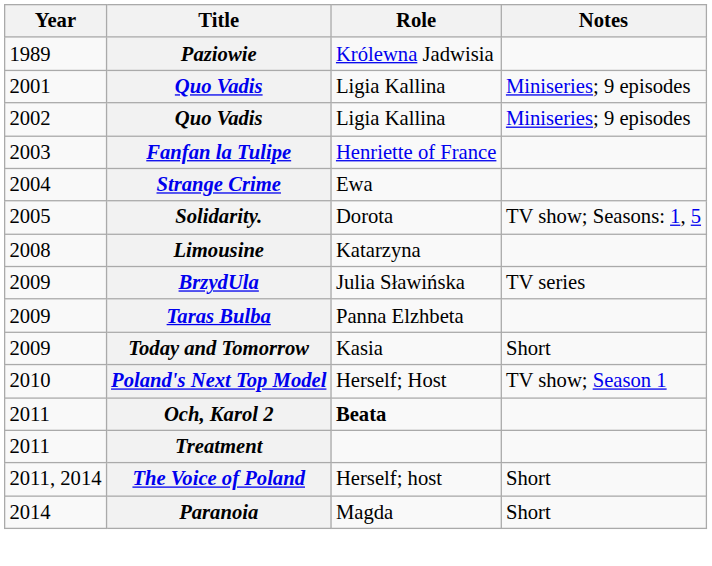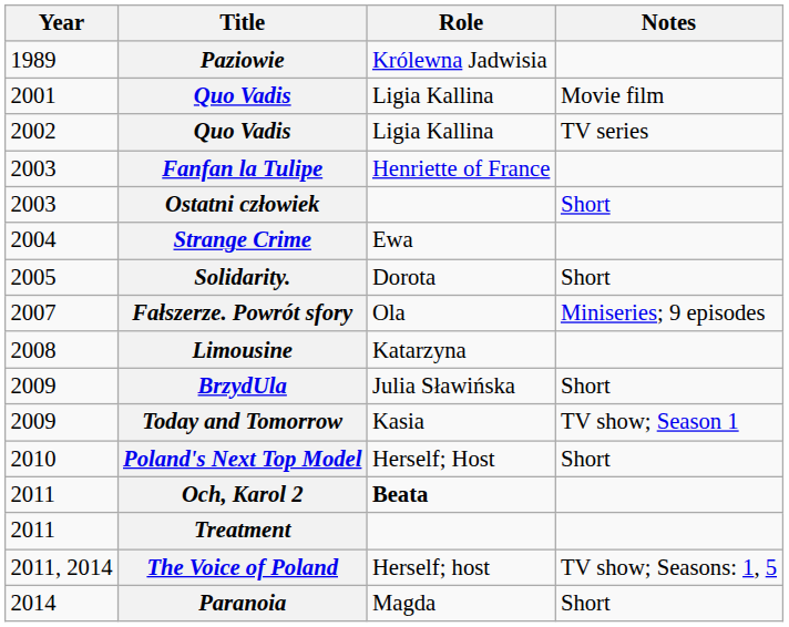 <table class="wikitable plainrowheaders sortable" style="margin-right: 0;">
 <tr>
 <th scope="col">Year</th>
 <th scope="col">Title</th>
 <th scope="col">Role</th>
 <th scope="col" class="unsortable">Notes</th>
 </tr>
 <tr>
 <td>1989</td>
 <th scope="row"><em>Paziowie</em></th>
 <td><a href='#'>Królewna</a> Jadwisia</td>
 </tr>
 <tr>
 <td>2001</td>
 <th scope="row"><em><a href='#'>Quo Vadis</a></em></th>
 <td>Ligia Kallina</td>
-<td><a href='#'>Miniseries</a>; 9 episodes</td>
+<td>Movie film</td>
 </tr>
 <tr>
 <td>2002</td>
 <th scope="row"><em>Quo Vadis</em></th>
 <td>Ligia Kallina</td>
-<td><a href='#'>Miniseries</a>; 9 episodes</td>
+<td>TV series</td>
 </tr>
 <tr>
 <td>2003</td>
 <th scope="row"><em><a href='#'>Fanfan la Tulipe</a></em></th>
 <td><a href='#'>Henriette of France</a></td>
 <td></td>
+</tr>
+<tr>
+<td>2003</td>
+<th scope="row"><em>Ostatni człowiek</em></th>
+<td></td>
+<td><a href='#'>Short</a></td>
 </tr>
 <tr>
 <td>2004</td>
 <th scope="row"><em><a href='#'>Strange Crime</a></em></th>
 <td>Ewa</td>
 <td></td>
 </tr>
 <tr>
 <td>2005</td>
 <th scope="row"><em>Solidarity.</em></th>
 <td>Dorota</td>
-<td>TV show; Seasons: <a href='#'>1</a>, <a href='#'>5</a></td>
+<td>Short</td>
+</tr>
+<tr>
+<td>2007</td>
+<th scope="row"><em>Fałszerze. Powrót sfory</em></th>
+<td>Ola</td>
+<td><a href='#'>Miniseries</a>; 9 episodes</td>
 </tr>
 <tr>
 <td>2008</td>
 <th scope="row"><em>Limousine</em></th>
 <td>Katarzyna</td>
 <td></td>
 </tr>
 <tr>
 <td>2009</td>
 <th scope="row"><em><a href='#'>BrzydUla</a></em></th>
 <td>Julia Sławińska</td>
-<td>TV series</td>
-</tr>
-<tr>
-<td>2009</td>
-<th scope="row"><em><a href='#'>Taras Bulba</a></em></th>
-<td>Panna Elzhbeta</td>
-<td></td>
+<td>Short</td>
 </tr>
 <tr>
 <td>2009</td>
 <th scope="row"><em>Today and Tomorrow</em></th>
 <td>Kasia</td>
-<td>Short</td>
+<td>TV show; <a href='#'>Season 1</a></td>
 </tr>
 <tr>
 <td>2010</td>
 <th scope="row"><em><a href='#'>Poland's Next Top Model</a></em></th>
 <td>Herself; Host</td>
-<td>TV show; <a href='#'>Season 1</a></td>
+<td>Short</td>
 </tr>
 <tr>
 <td>2011</td>
 <th scope="row"><em>Och, Karol 2</em></th>
 <td><strong>Beata</strong></td>
 <td></td>
 </tr>
 <tr>
 <td>2011</td>
 <th scope="row"><em>Treatment</em></th>
 <td></td>
 <td></td>
 </tr>
 <tr>
 <td>2011, 2014</td>
 <th scope="row"><em><a href='#'>The Voice of Poland</a></em></th>
 <td>Herself; host</td>
-<td>Short</td>
+<td>TV show; Seasons: <a href='#'>1</a>, <a href='#'>5</a></td>
 </tr>
 <tr>
 <td>2014</td>
 <th scope="row"><em>Paranoia</em></th>
 <td>Magda</td>
 <td>Short</td>
 </tr>
 </table>
